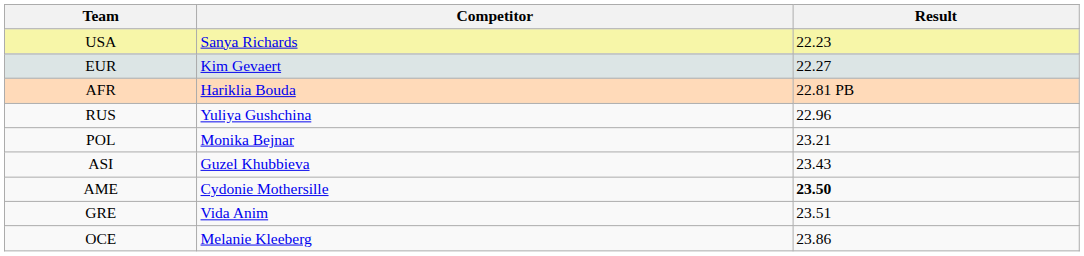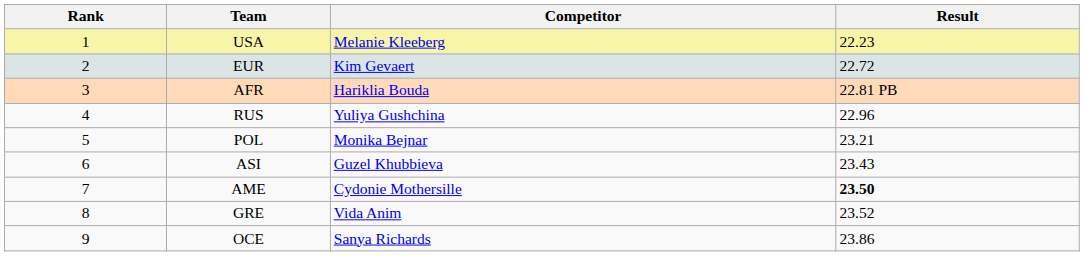 <table class="wikitable" width=70% style=text-align:center>
 <tr>
+<th>Rank</th>
 <th>Team</th>
 <th>Competitor</th>
 <th>Result</th>
 </tr>
 <tr bgcolor="#F7F6A8">
+<td>1</td>
 <td>USA</td>
-<td align="left"><a href='#'>Sanya Richards</a></td>
+<td align="left"><a href='#'>Melanie Kleeberg</a></td>
 <td align="left">22.23</td>
 </tr>
 <tr bgcolor="#DCE5E5">
+<td>2</td>
 <td>EUR</td>
 <td align="left"><a href='#'>Kim Gevaert</a></td>
-<td align="left">22.27</td>
+<td align="left">22.72</td>
 </tr>
 <tr bgcolor="#FFDAB9">
+<td>3</td>
 <td>AFR</td>
 <td align="left"><a href='#'>Hariklia Bouda</a></td>
 <td align="left">22.81 PB</td>
 </tr>
 <tr>
+<td>4</td>
 <td>RUS</td>
 <td align="left"><a href='#'>Yuliya Gushchina</a></td>
 <td align="left">22.96</td>
 </tr>
 <tr>
+<td>5</td>
 <td>POL</td>
 <td align="left"><a href='#'>Monika Bejnar</a></td>
 <td align="left">23.21</td>
 </tr>
 <tr>
+<td>6</td>
 <td>ASI</td>
 <td align="left"><a href='#'>Guzel Khubbieva</a></td>
 <td align="left">23.43</td>
 </tr>
 <tr>
+<td>7</td>
 <td>AME</td>
 <td align="left"><a href='#'>Cydonie Mothersille</a></td>
 <td align="left"><strong>23.50</strong></td>
 </tr>
 <tr>
+<td>8</td>
 <td>GRE</td>
 <td align="left"><a href='#'>Vida Anim</a></td>
-<td align="left">23.51</td>
+<td align="left">23.52</td>
 </tr>
 <tr>
+<td>9</td>
 <td>OCE</td>
-<td align="left"><a href='#'>Melanie Kleeberg</a></td>
+<td align="left"><a href='#'>Sanya Richards</a></td>
 <td align="left">23.86</td>
 </tr>
 </table>
